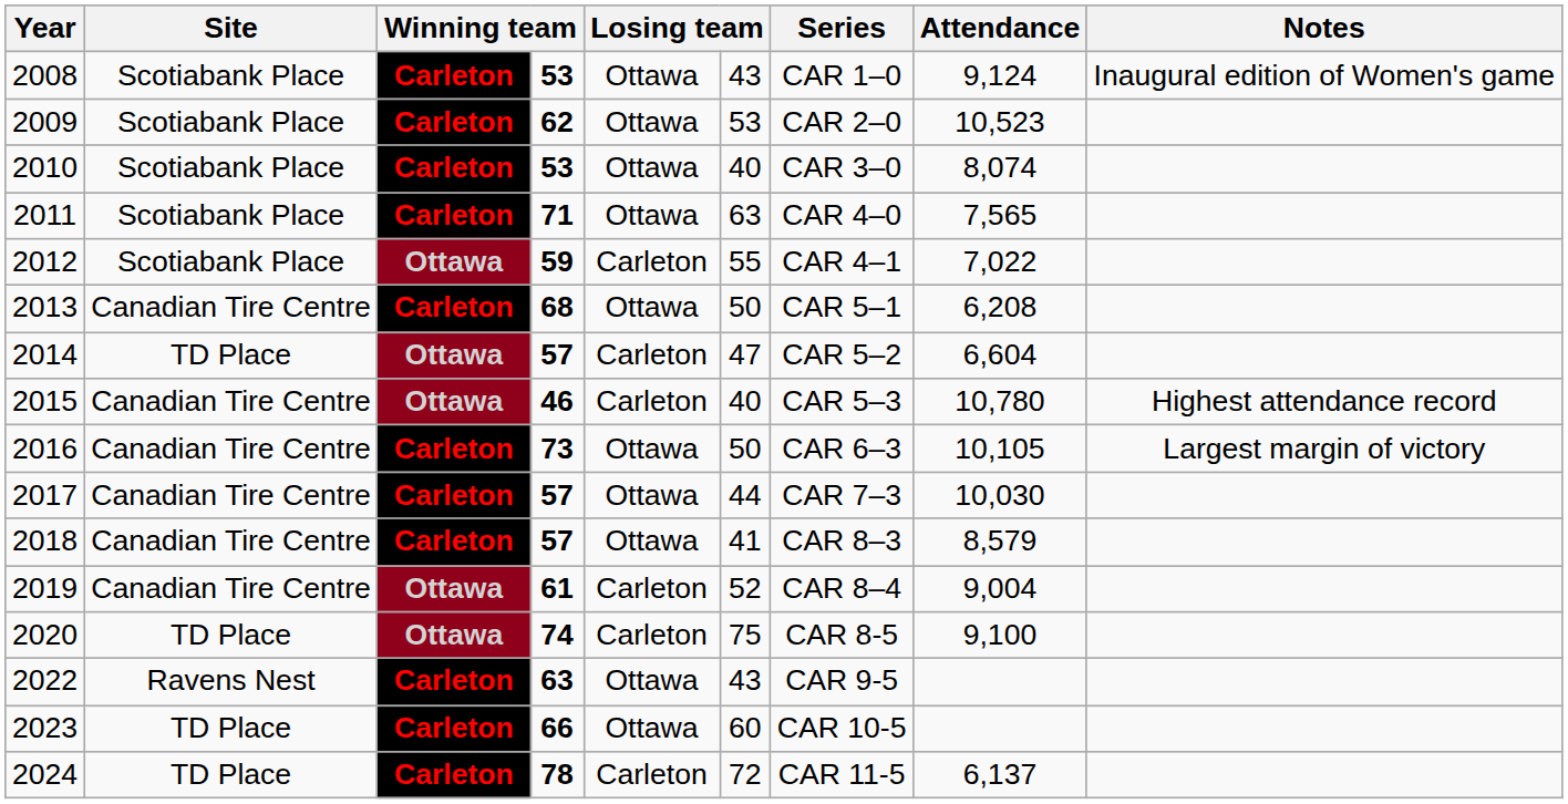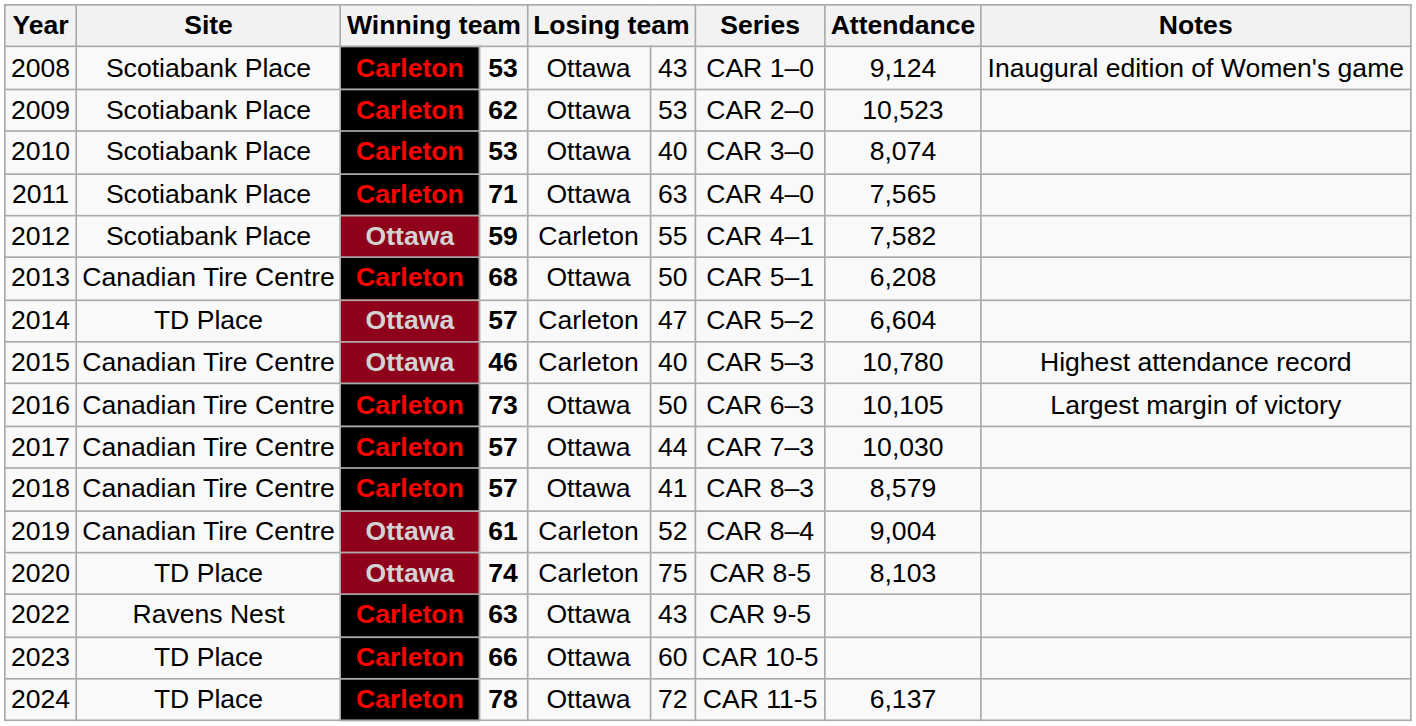 <table class="wikitable" style="text-align:center">
 <tr>
 <th>Year</th>
 <th>Site</th>
 <th colspan=2>Winning team</th>
 <th colspan=2>Losing team</th>
 <th>Series</th>
 <th colspan=1>Attendance</th>
 <th>Notes</th>
 </tr>
 <tr>
 <td>2008</td>
 <td>Scotiabank Place</td>
 <td style="background: #000000; color: #FF0000"><strong>Carleton</strong></td>
 <td><strong>53</strong></td>
 <td>Ottawa</td>
 <td>43</td>
 <td>CAR 1–0</td>
 <td>9,124</td>
 <td>Inaugural edition of Women's game</td>
 </tr>
 <tr>
 <td>2009</td>
 <td>Scotiabank Place</td>
 <td style="background: #000000; color: #FF0000"><strong>Carleton</strong></td>
 <td><strong>62</strong></td>
 <td>Ottawa</td>
 <td>53</td>
 <td>CAR 2–0</td>
 <td>10,523</td>
 <td></td>
 </tr>
 <tr>
 <td>2010</td>
 <td>Scotiabank Place</td>
 <td style="background: #000000; color: #FF0000"><strong>Carleton</strong></td>
 <td><strong>53</strong></td>
 <td>Ottawa</td>
 <td>40</td>
 <td>CAR 3–0</td>
 <td>8,074</td>
 <td></td>
 </tr>
 <tr>
 <td>2011</td>
 <td>Scotiabank Place</td>
 <td style="background: #000000; color: #FF0000"><strong>Carleton</strong></td>
 <td><strong>71</strong></td>
 <td>Ottawa</td>
 <td>63</td>
 <td>CAR 4–0</td>
 <td>7,565</td>
 <td></td>
 </tr>
 <tr>
 <td>2012</td>
 <td>Scotiabank Place</td>
 <td style="background: #8F001A; color: #D3D3D3"><strong>Ottawa</strong></td>
 <td><strong>59</strong></td>
 <td>Carleton</td>
 <td>55</td>
 <td>CAR 4–1</td>
-<td>7,022</td>
+<td>7,582</td>
 <td></td>
 </tr>
 <tr>
 <td>2013</td>
 <td>Canadian Tire Centre</td>
 <td style="background: #000000; color: #FF0000"><strong>Carleton</strong></td>
 <td><strong>68</strong></td>
 <td>Ottawa</td>
 <td>50</td>
 <td>CAR 5–1</td>
 <td>6,208</td>
 <td></td>
 </tr>
 <tr>
 <td>2014</td>
 <td>TD Place</td>
 <td style="background: #8F001A; color: #D3D3D3"><strong>Ottawa</strong></td>
 <td><strong>57</strong></td>
 <td>Carleton</td>
 <td>47</td>
 <td>CAR 5–2</td>
 <td>6,604</td>
 <td></td>
 </tr>
 <tr>
 <td>2015</td>
 <td>Canadian Tire Centre</td>
 <td style="background: #8F001A; color: #D3D3D3"><strong>Ottawa</strong></td>
 <td><strong>46</strong></td>
 <td>Carleton</td>
 <td>40</td>
 <td>CAR 5–3</td>
 <td>10,780</td>
 <td>Highest attendance record</td>
 </tr>
 <tr>
 <td>2016</td>
 <td>Canadian Tire Centre</td>
 <td style="background: #000000; color: #FF0000"><strong>Carleton</strong></td>
 <td><strong>73</strong></td>
 <td>Ottawa</td>
 <td>50</td>
 <td>CAR 6–3</td>
 <td>10,105</td>
 <td>Largest margin of victory</td>
 </tr>
 <tr>
 <td>2017</td>
 <td>Canadian Tire Centre</td>
 <td style="background: #000000; color: #FF0000"><strong>Carleton</strong></td>
 <td><strong>57</strong></td>
 <td>Ottawa</td>
 <td>44</td>
 <td>CAR 7–3</td>
 <td>10,030</td>
 <td></td>
 </tr>
 <tr>
 <td>2018</td>
 <td>Canadian Tire Centre</td>
 <td style="background: #000000; color: #FF0000"><strong>Carleton</strong></td>
 <td><strong>57</strong></td>
 <td>Ottawa</td>
 <td>41</td>
 <td>CAR 8–3</td>
 <td>8,579</td>
 <td></td>
 </tr>
 <tr>
 <td>2019</td>
 <td>Canadian Tire Centre</td>
 <td style="background: #8F001A; color: #D3D3D3"><strong>Ottawa</strong></td>
 <td><strong>61</strong></td>
 <td>Carleton</td>
 <td>52</td>
 <td>CAR 8–4</td>
 <td>9,004</td>
 <td></td>
 </tr>
 <tr>
 <td>2020</td>
 <td>TD Place</td>
 <td style="background: #8F001A; color: #D3D3D3"><strong>Ottawa</strong></td>
 <td><strong>74</strong></td>
 <td>Carleton</td>
 <td>75</td>
 <td>CAR 8-5</td>
-<td>9,100</td>
+<td>8,103</td>
 <td></td>
 </tr>
 <tr>
 <td>2022</td>
 <td>Ravens Nest</td>
 <td style="background: #000000; color: #FF0000"><strong>Carleton</strong></td>
 <td><strong>63</strong></td>
 <td>Ottawa</td>
 <td>43</td>
 <td>CAR 9-5</td>
 <td></td>
 <td></td>
 </tr>
 <tr>
 <td>2023</td>
 <td>TD Place</td>
 <td style="background: #000000; color: #FF0000"><strong>Carleton</strong></td>
 <td><strong>66</strong></td>
 <td>Ottawa</td>
 <td>60</td>
 <td>CAR 10-5</td>
 <td></td>
 <td></td>
 </tr>
 <tr>
 <td>2024</td>
 <td>TD Place</td>
 <td style="background: #000000; color: #FF0000"><strong>Carleton</strong></td>
 <td><strong>78</strong></td>
-<td>Carleton</td>
+<td>Ottawa</td>
 <td>72</td>
 <td>CAR 11-5</td>
 <td>6,137</td>
 <td></td>
 </tr>
 </table>
